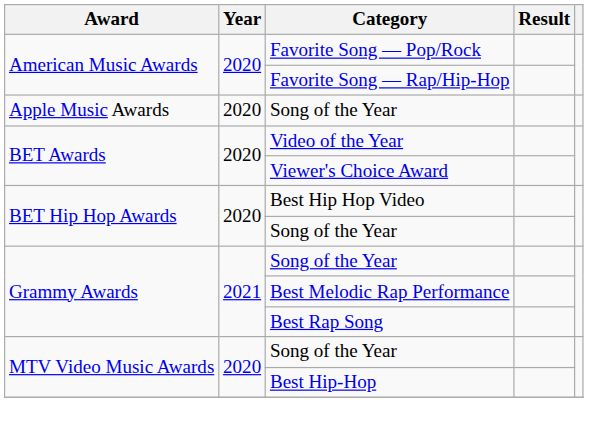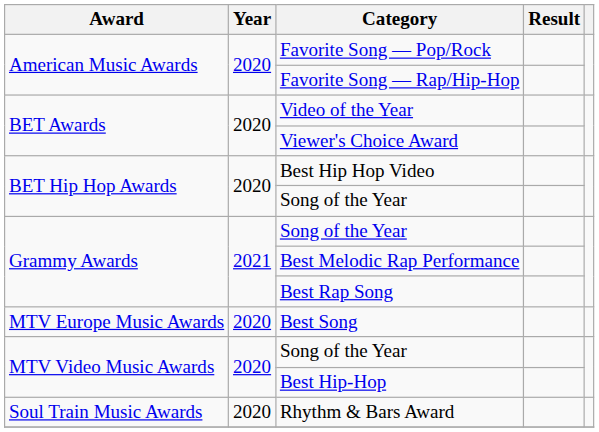 <table class="wikitable sortable plainrowheaders" style="width: auto;">
 <tr>
 <th scope="col">Award</th>
 <th scope="col">Year</th>
 <th scope="col">Category</th>
 <th scope="col">Result</th>
 <th scope="col" class="unsortable"></th>
 </tr>
 <tr>
 <td rowspan=2><a href='#'>American Music Awards</a></td>
 <td rowspan=2><a href='#'>2020</a></td>
 <td><a href='#'>Favorite Song — Pop/Rock</a></td>
 <td></td>
 <td rowspan=2></td>
 </tr>
 <tr>
 <td><a href='#'>Favorite Song — Rap/Hip-Hop</a></td>
-<td></td>
-</tr>
-<tr>
-<td><a href='#'>Apple Music</a> Awards</td>
-<td>2020</td>
-<td>Song of the Year</td>
-<td></td>
 <td></td>
 </tr>
 <tr>
 <td rowspan=2><a href='#'>BET Awards</a></td>
 <td rowspan=2>2020</td>
 <td><a href='#'>Video of the Year</a></td>
 <td></td>
 <td rowspan=2></td>
 </tr>
 <tr>
 <td><a href='#'>Viewer's Choice Award</a></td>
 <td></td>
 </tr>
 <tr>
 <td rowspan=2><a href='#'>BET Hip Hop Awards</a></td>
 <td rowspan=2>2020</td>
 <td>Best Hip Hop Video</td>
 <td></td>
 <td rowspan=2></td>
 </tr>
 <tr>
 <td>Song of the Year</td>
 <td></td>
 </tr>
 <tr>
 <td rowspan=3><a href='#'>Grammy Awards</a></td>
 <td rowspan=3><a href='#'>2021</a></td>
 <td><a href='#'>Song of the Year</a></td>
 <td></td>
 <td rowspan=3></td>
 </tr>
 <tr>
 <td><a href='#'>Best Melodic Rap Performance</a></td>
 <td></td>
 </tr>
 <tr>
 <td><a href='#'>Best Rap Song</a></td>
 <td></td>
 </tr>
 <tr>
+<td><a href='#'>MTV Europe Music Awards</a></td>
+<td><a href='#'>2020</a></td>
+<td><a href='#'>Best Song</a></td>
+<td></td>
+<td></td>
+</tr>
+<tr>
 <td rowspan="2"><a href='#'>MTV Video Music Awards</a></td>
 <td rowspan="2"><a href='#'>2020</a></td>
 <td>Song of the Year</td>
 <td></td>
 <td rowspan="2"></td>
 </tr>
 <tr>
 <td><a href='#'>Best Hip-Hop</a></td>
 <td></td>
 </tr>
 <tr>
+<td><a href='#'>Soul Train Music Awards</a></td>
+<td>2020</td>
+<td>Rhythm & Bars Award</td>
+<td></td>
+<td></td>
+</tr>
+<tr>
 </tr>
 </table>
